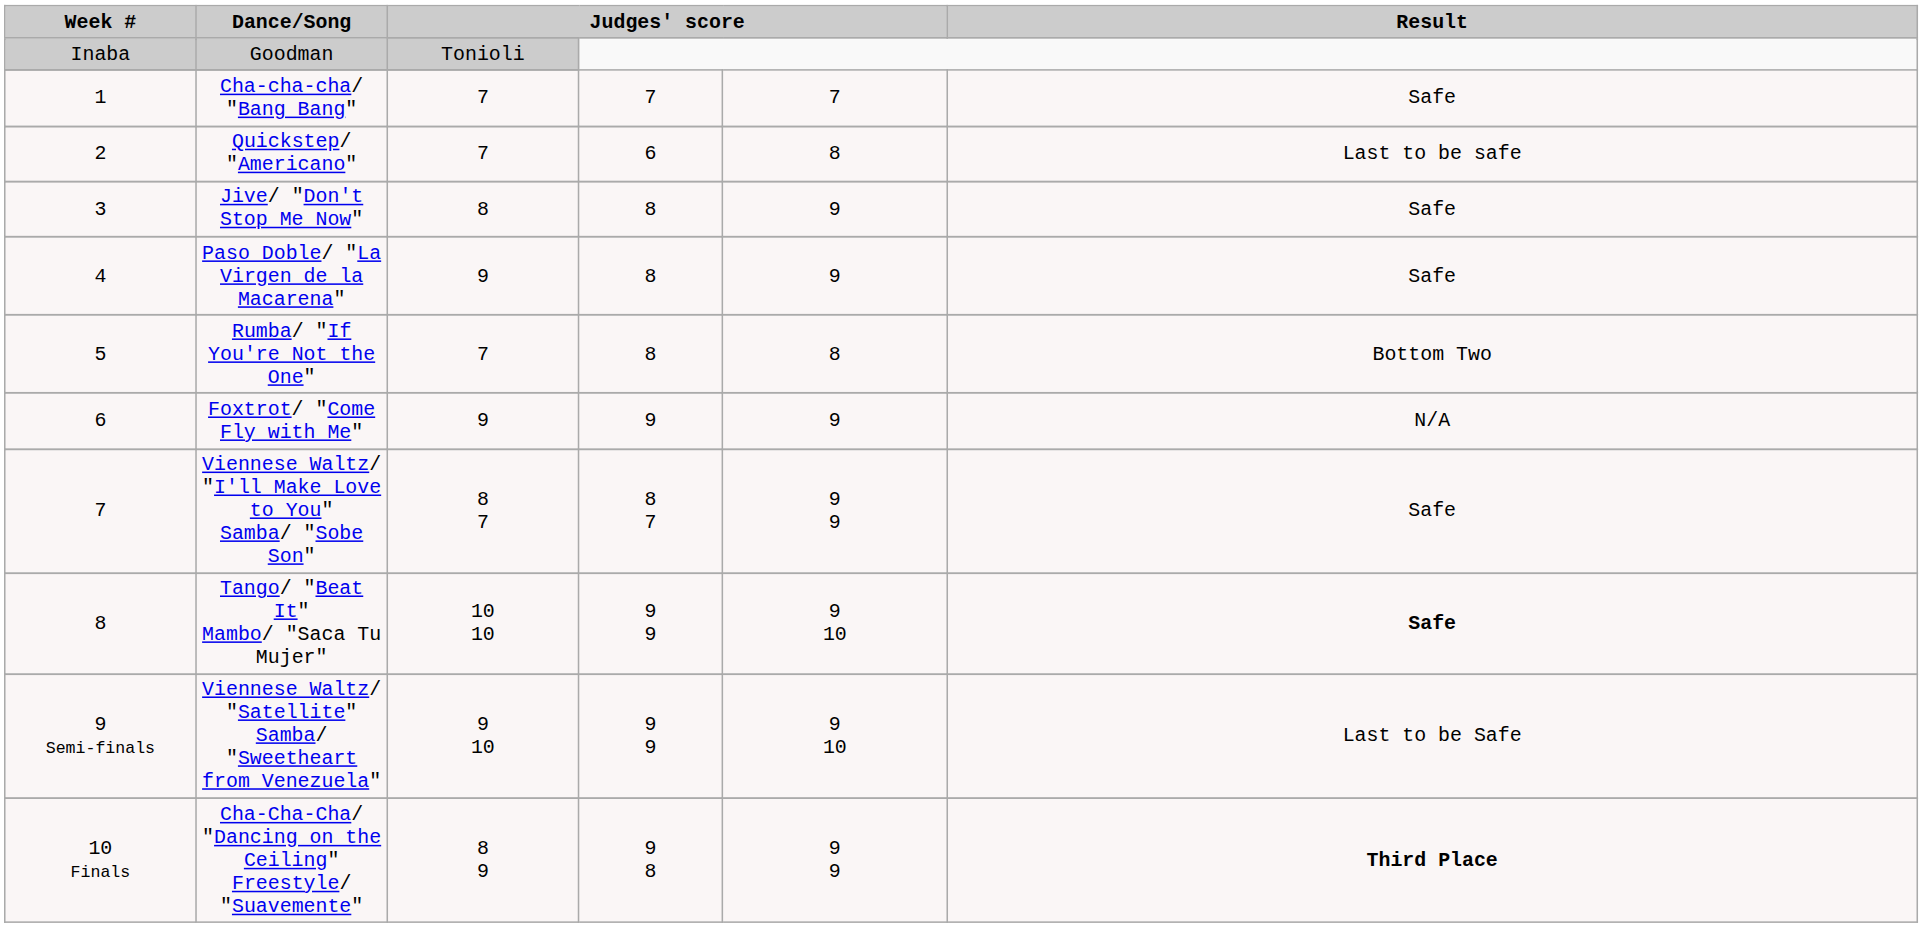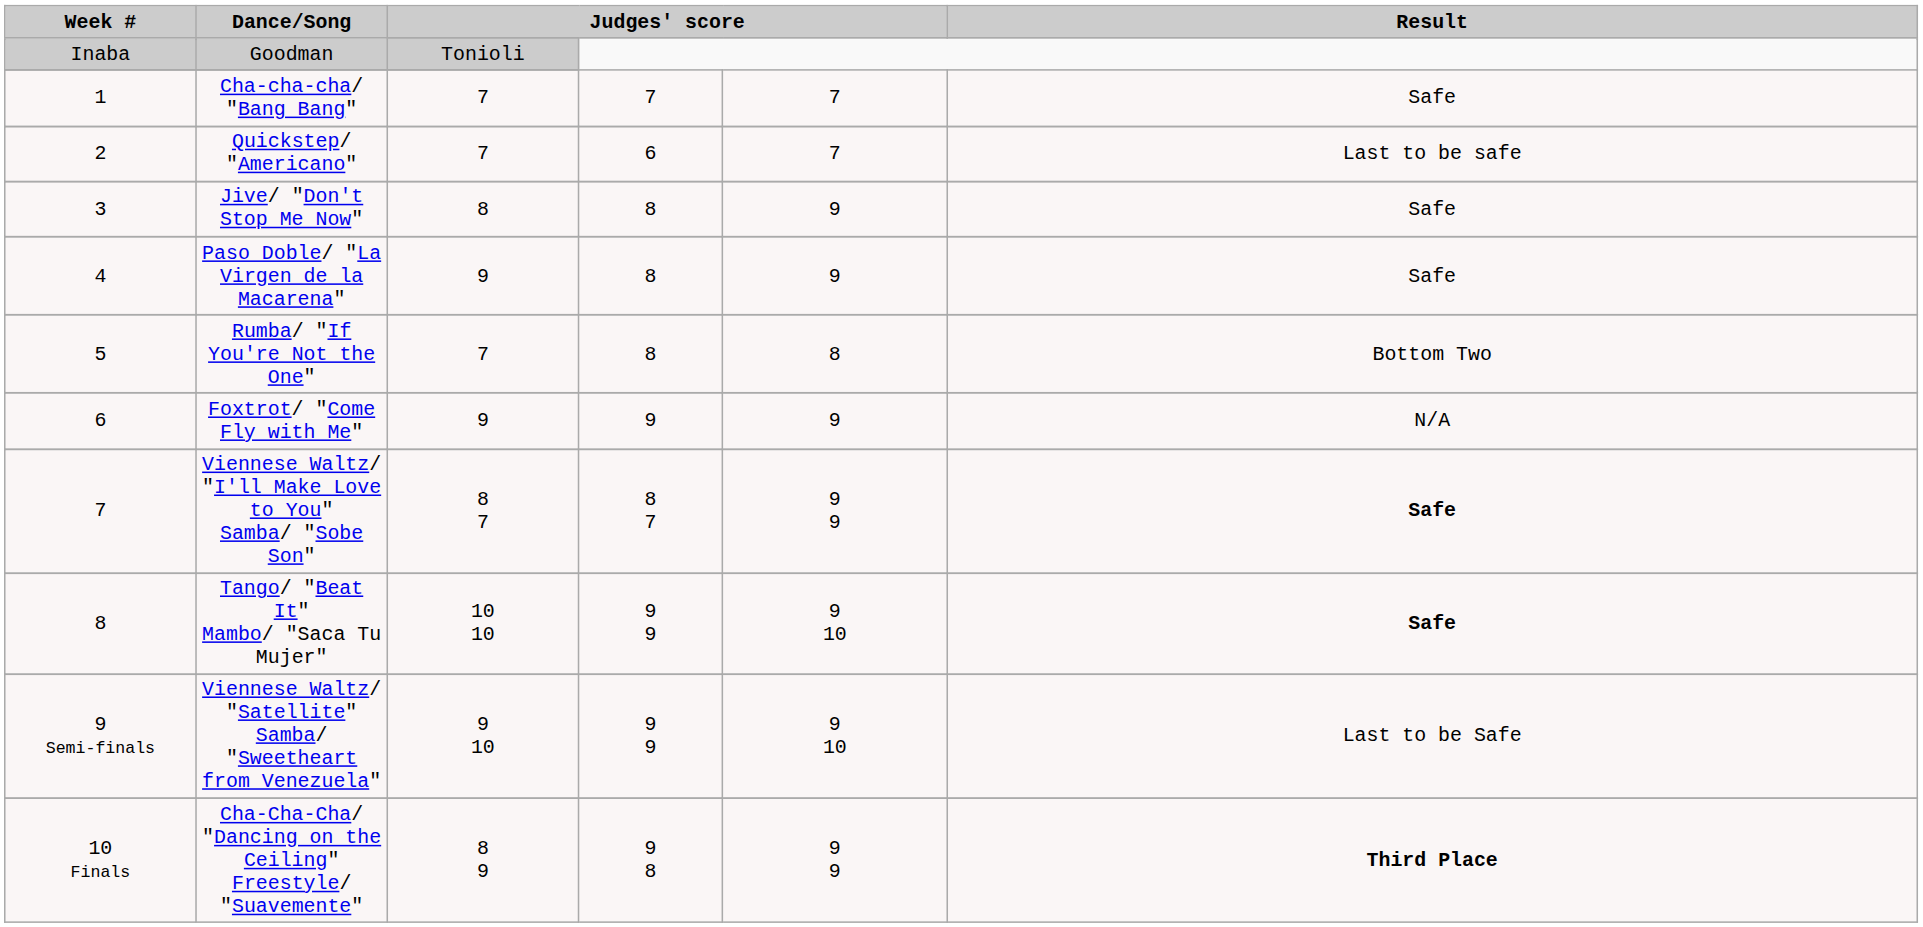 <table class="wikitable" align="left">
 <tr>
 <td rowspan="2" bgcolor="CCCCCC" align="Center"><strong>Week #</strong></td>
 <td rowspan="2" bgcolor="CCCCCC" align="Center"><strong>Dance/Song</strong></td>
 <td colspan="3" bgcolor="CCCCCC" align="Center"><strong>Judges' score</strong></td>
 <td rowspan="2" bgcolor="CCCCCC" align="Center"><strong>Result</strong></td>
 </tr>
 <tr>
 </tr>
 <tr>
 <td bgcolor="CCCCCC" width="10%" align="center">Inaba</td>
 <td bgcolor="CCCCCC" width="10%" align="center">Goodman</td>
 <td bgcolor="CCCCCC" width="10%" align="center">Tonioli</td>
 </tr>
 <tr>
 </tr>
 <tr>
 <td align="center" bgcolor="FAF6F6">1</td>
 <td align="center" bgcolor="FAF6F6"><a href='#'>Cha-cha-cha</a>/ "<a href='#'>Bang Bang</a>"</td>
 <td align="center" bgcolor="FAF6F6">7</td>
 <td align="center" bgcolor="FAF6F6">7</td>
 <td align="center" bgcolor="FAF6F6">7</td>
 <td align="center" bgcolor="FAF6F6">Safe</td>
 </tr>
 <tr>
 </tr>
 <tr>
 <td align="center" bgcolor="FAF6F6">2</td>
 <td align="center" bgcolor="FAF6F6"><a href='#'>Quickstep</a>/ "<a href='#'>Americano</a>"</td>
 <td align="center" bgcolor="FAF6F6">7</td>
 <td align="center" bgcolor="FAF6F6">6</td>
-<td align="center" bgcolor="FAF6F6">8</td>
+<td align="center" bgcolor="FAF6F6">7</td>
 <td align="center" bgcolor="FAF6F6">Last to be safe</td>
 </tr>
 <tr>
 </tr>
 <tr>
 <td align="center" bgcolor="FAF6F6">3</td>
 <td align="center" bgcolor="FAF6F6"><a href='#'>Jive</a>/ "<a href='#'>Don't Stop Me Now</a>"</td>
 <td align="center" bgcolor="FAF6F6">8</td>
 <td align="center" bgcolor="FAF6F6">8</td>
 <td align="center" bgcolor="FAF6F6">9</td>
 <td align="center" bgcolor="FAF6F6">Safe</td>
 </tr>
 <tr>
 </tr>
 <tr>
 <td align="center" bgcolor="FAF6F6">4</td>
 <td align="center" bgcolor="FAF6F6"><a href='#'>Paso Doble</a>/ "<a href='#'>La Virgen de la Macarena</a>"</td>
 <td align="center" bgcolor="FAF6F6">9</td>
 <td align="center" bgcolor="FAF6F6">8</td>
 <td align="center" bgcolor="FAF6F6">9</td>
 <td align="center" bgcolor="FAF6F6">Safe</td>
 </tr>
 <tr>
 </tr>
 <tr>
 <td align="center" bgcolor="FAF6F6">5</td>
 <td align="center" bgcolor="FAF6F6"><a href='#'>Rumba</a>/ "<a href='#'>If You're Not the One</a>"</td>
 <td align="center" bgcolor="FAF6F6">7</td>
 <td align="center" bgcolor="FAF6F6">8</td>
 <td align="center" bgcolor="FAF6F6">8</td>
 <td align="center" bgcolor="FAF6F6">Bottom Two</td>
 </tr>
 <tr>
 </tr>
 <tr>
 <td align="center" bgcolor="FAF6F6">6</td>
 <td align="center" bgcolor="FAF6F6"><a href='#'>Foxtrot</a>/ "<a href='#'>Come Fly with Me</a>"</td>
 <td align="center" bgcolor="FAF6F6">9</td>
 <td align="center" bgcolor="FAF6F6">9</td>
 <td align="center" bgcolor="FAF6F6">9</td>
 <td align="center" bgcolor="FAF6F6">N/A</td>
 </tr>
 <tr>
 </tr>
 <tr>
 <td align="center" bgcolor="FAF6F6">7</td>
 <td align="center" bgcolor="FAF6F6"><a href='#'>Viennese Waltz</a>/ "<a href='#'>I'll Make Love to You</a>"<br><a href='#'>Samba</a>/ "<a href='#'>Sobe Son</a>"</td>
 <td align="center" bgcolor="FAF6F6">8<br>7</td>
 <td align="center" bgcolor="FAF6F6">8<br>7</td>
 <td align="center" bgcolor="FAF6F6">9<br>9</td>
-<td align="center" bgcolor="FAF6F6">Safe</td>
+<td align="center" bgcolor="FAF6F6"><strong>Safe</strong></td>
 </tr>
 <tr>
 </tr>
 <tr>
 <td align="center" bgcolor="FAF6F6">8</td>
 <td align="center" bgcolor="FAF6F6"><a href='#'>Tango</a>/ "<a href='#'>Beat It</a>"<br><a href='#'>Mambo</a>/ "Saca Tu Mujer"</td>
 <td align="center" bgcolor="FAF6F6">10<br>10</td>
 <td align="center" bgcolor="FAF6F6">9<br>9</td>
 <td align="center" bgcolor="FAF6F6">9<br>10</td>
 <td align="center" bgcolor="FAF6F6"><strong>Safe</strong></td>
 </tr>
 <tr>
 </tr>
 <tr>
 <td align="center" bgcolor="FAF6F6">9<br><small>Semi-finals</small></td>
 <td align="center" bgcolor="FAF6F6"><a href='#'>Viennese Waltz</a>/ "<a href='#'>Satellite</a>"<br><a href='#'>Samba</a>/ "<a href='#'>Sweetheart from Venezuela</a>"</td>
 <td align="center" bgcolor="FAF6F6">9<br>10</td>
 <td align="center" bgcolor="FAF6F6">9<br>9</td>
 <td align="center" bgcolor="FAF6F6">9<br>10</td>
 <td align="center" bgcolor="FAF6F6">Last to be Safe</td>
 </tr>
 <tr>
 </tr>
 <tr>
 <td align="center" bgcolor="FAF6F6">10<br><small>Finals</small></td>
 <td align="center" bgcolor="FAF6F6"><a href='#'>Cha-Cha-Cha</a>/ "<a href='#'>Dancing on the Ceiling</a>"<br><a href='#'>Freestyle</a>/ "<a href='#'>Suavemente</a>"</td>
 <td align="center" bgcolor="FAF6F6">8<br>9</td>
 <td align="center" bgcolor="FAF6F6">9<br>8</td>
 <td align="center" bgcolor="FAF6F6">9<br>9</td>
 <td align="center" bgcolor="FAF6F6"><strong>Third Place</strong></td>
 </tr>
 </table>
